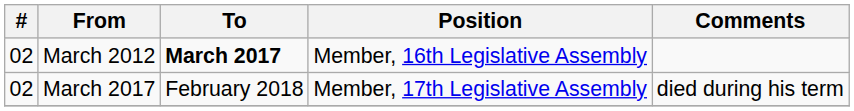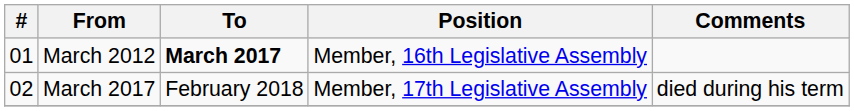 <table class="wikitable sortable">
 <tr>
 <th>#</th>
 <th>From</th>
 <th>To</th>
 <th>Position</th>
 <th>Comments</th>
 </tr>
 <tr>
-<td>02</td>
+<td>01</td>
 <td>March 2012</td>
 <td><strong>March 2017</strong></td>
 <td>Member, <a href='#'>16th Legislative Assembly</a></td>
 <td></td>
 </tr>
 <tr>
 <td>02</td>
 <td>March 2017</td>
 <td>February 2018</td>
 <td>Member, <a href='#'>17th Legislative Assembly</a></td>
 <td>died during his term</td>
 </tr>
 <tr>
 </tr>
 </table>
